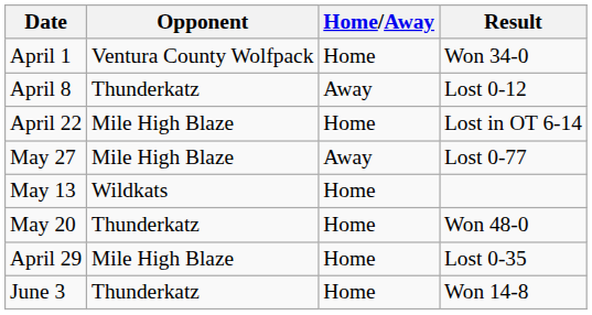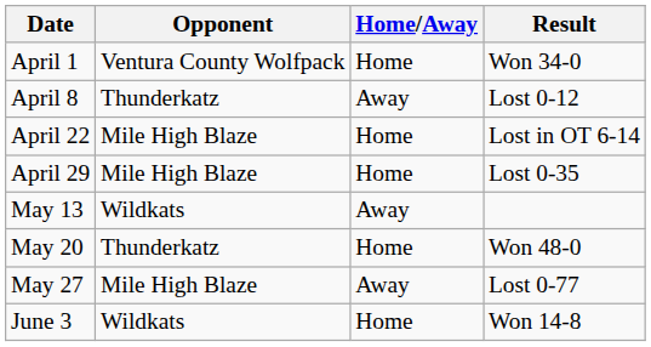 <table class="wikitable">
 <tr>
 <th>Date</th>
 <th>Opponent</th>
 <th><a href='#'>Home</a>/<a href='#'>Away</a></th>
 <th>Result</th>
 </tr>
 <tr>
 <td>April 1</td>
 <td>Ventura County Wolfpack</td>
 <td>Home</td>
 <td>Won 34-0</td>
 </tr>
 <tr>
 <td>April 8</td>
 <td>Thunderkatz</td>
 <td>Away</td>
 <td>Lost 0-12</td>
 </tr>
 <tr>
 <td>April 22</td>
 <td>Mile High Blaze</td>
 <td>Home</td>
 <td>Lost in OT 6-14</td>
 </tr>
 <tr>
-<td>May 27</td>
+<td>April 29</td>
 <td>Mile High Blaze</td>
-<td>Away</td>
-<td>Lost 0-77</td>
+<td>Home</td>
+<td>Lost 0-35</td>
 </tr>
 <tr>
 <td>May 13</td>
 <td>Wildkats</td>
-<td>Home</td>
+<td>Away</td>
 <td><br></td>
 </tr>
 <tr>
 <td>May 20</td>
 <td>Thunderkatz</td>
 <td>Home</td>
 <td>Won 48-0</td>
 </tr>
 <tr>
-<td>April 29</td>
+<td>May 27</td>
 <td>Mile High Blaze</td>
-<td>Home</td>
-<td>Lost 0-35</td>
+<td>Away</td>
+<td>Lost 0-77</td>
 </tr>
 <tr>
 <td>June 3</td>
-<td>Thunderkatz</td>
+<td>Wildkats</td>
 <td>Home</td>
 <td>Won 14-8</td>
 </tr>
 </table>
